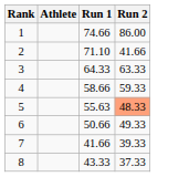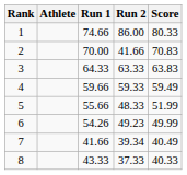 <table class="wikitable" style="text-align:center">
 <tr>
 <th>Rank</th>
 <th>Athlete</th>
 <th>Run 1</th>
 <th>Run 2</th>
+<th>Score</th>
 </tr>
 <tr>
 <td>1</td>
 <td align=left></td>
 <td>74.66</td>
 <td>86.00</td>
+<td>80.33</td>
 </tr>
 <tr>
 <td>2</td>
 <td align=left></td>
-<td>71.10</td>
+<td>70.00</td>
 <td>41.66</td>
+<td>70.83</td>
 </tr>
 <tr>
 <td>3</td>
 <td align=left></td>
 <td>64.33</td>
 <td>63.33</td>
+<td>63.83</td>
 </tr>
 <tr>
 <td>4</td>
 <td align=left></td>
-<td>58.66</td>
+<td>59.66</td>
 <td>59.33</td>
+<td>59.49</td>
 </tr>
 <tr>
 <td>5</td>
 <td align=left></td>
-<td>55.63</td>
-<td style="background: lightsalmon;">48.33</td>
+<td>55.66</td>
+<td>48.33</td>
+<td>51.99</td>
 </tr>
 <tr>
 <td>6</td>
 <td align=left></td>
-<td>50.66</td>
-<td>49.33</td>
+<td>54.26</td>
+<td>49.23</td>
+<td>49.99</td>
 </tr>
 <tr>
 <td>7</td>
 <td align=left></td>
 <td>41.66</td>
-<td>39.33</td>
+<td>39.34</td>
+<td>40.49</td>
 </tr>
 <tr>
 <td>8</td>
 <td align=left></td>
 <td>43.33</td>
 <td>37.33</td>
+<td>40.33</td>
 </tr>
 </table>
